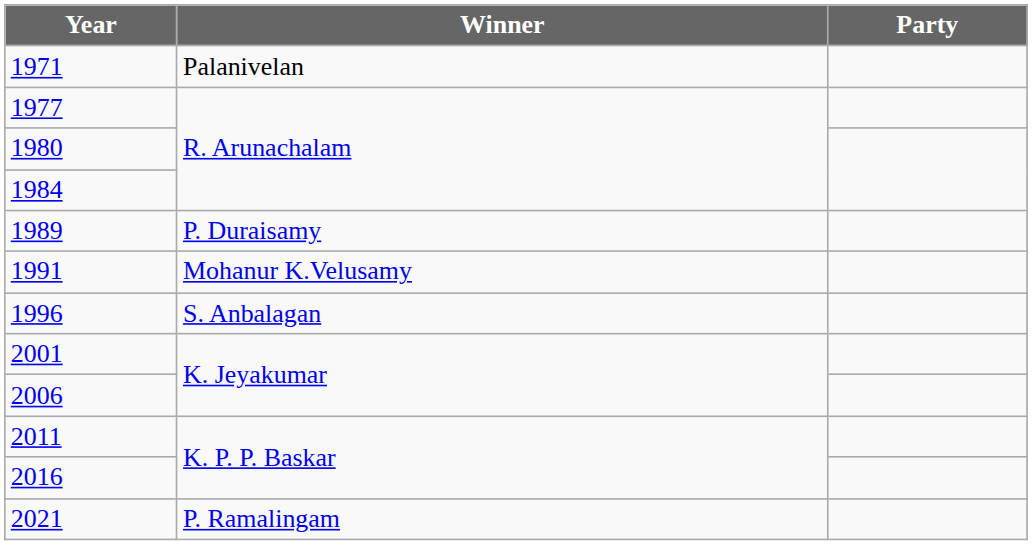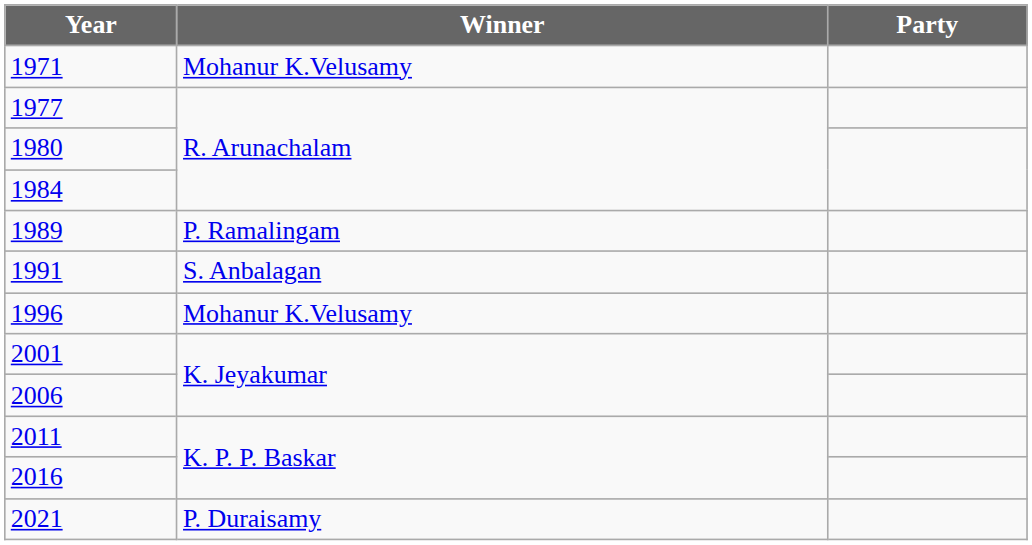 <table class="wikitable" width="50%">
 <tr>
 <th style="background-color:#666666; color:white">Year</th>
 <th style="background-color:#666666; color:white">Winner</th>
 <th style="background-color:#666666; color:white" colspan="2">Party</th>
 </tr>
 <tr>
 <td><a href='#'>1971</a></td>
-<td>Palanivelan</td>
+<td><a href='#'>Mohanur K.Velusamy</a></td>
 <td></td>
 </tr>
 <tr>
 <td><a href='#'>1977</a></td>
 <td rowspan=3><a href='#'>R. Arunachalam</a></td>
 <td></td>
 </tr>
 <tr>
 <td><a href='#'>1980</a></td>
 </tr>
 <tr>
 <td><a href='#'>1984</a></td>
 </tr>
 <tr>
 <td><a href='#'>1989</a></td>
-<td><a href='#'>P. Duraisamy</a></td>
+<td><a href='#'>P. Ramalingam</a></td>
 <td></td>
 </tr>
 <tr>
 <td><a href='#'>1991</a></td>
-<td><a href='#'>Mohanur K.Velusamy</a></td>
+<td><a href='#'>S. Anbalagan</a></td>
 <td></td>
 </tr>
 <tr>
 <td><a href='#'>1996</a></td>
-<td><a href='#'>S. Anbalagan</a></td>
+<td><a href='#'>Mohanur K.Velusamy</a></td>
 <td></td>
 </tr>
 <tr>
 <td><a href='#'>2001</a></td>
 <td rowspan=2><a href='#'>K. Jeyakumar</a></td>
 <td></td>
 </tr>
 <tr>
 <td><a href='#'>2006</a></td>
 </tr>
 <tr>
 <td><a href='#'>2011</a></td>
 <td rowspan=2><a href='#'>K. P. P. Baskar</a></td>
 <td></td>
 </tr>
 <tr>
 <td><a href='#'>2016</a></td>
 </tr>
 <tr>
 <td><a href='#'>2021</a></td>
-<td><a href='#'>P. Ramalingam</a></td>
+<td><a href='#'>P. Duraisamy</a></td>
 <td></td>
 </tr>
 </table>
